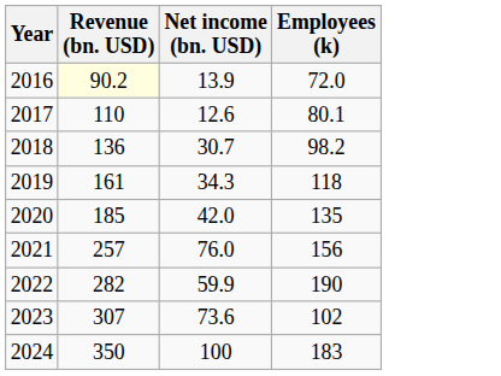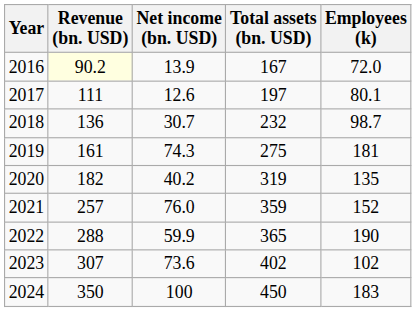 <table class="wikitable" style="text-align:center;">
 <tr>
 <th>Year</th>
 <th>Revenue<br>(bn. USD)</th>
 <th>Net income<br>(bn. USD)</th>
+<th>Total assets<br>(bn. USD)</th>
 <th>Employees<br>(k)</th>
 </tr>
 <tr>
 <td align="left">2016</td>
 <td style="background: lightyellow;">90.2</td>
 <td>13.9</td>
+<td>167</td>
 <td>72.0</td>
 </tr>
 <tr>
 <td align="left">2017</td>
-<td>110</td>
+<td>111</td>
 <td>12.6</td>
+<td>197</td>
 <td>80.1</td>
 </tr>
 <tr>
 <td align="left">2018</td>
 <td>136</td>
 <td>30.7</td>
-<td>98.2</td>
+<td>232</td>
+<td>98.7</td>
 </tr>
 <tr>
 <td align="left">2019</td>
 <td>161</td>
-<td>34.3</td>
-<td>118</td>
+<td>74.3</td>
+<td>275</td>
+<td>181</td>
 </tr>
 <tr>
 <td align="left">2020</td>
-<td>185</td>
-<td>42.0</td>
+<td>182</td>
+<td>40.2</td>
+<td>319</td>
 <td>135</td>
 </tr>
 <tr>
 <td align="left">2021</td>
 <td>257</td>
 <td>76.0</td>
-<td>156</td>
+<td>359</td>
+<td>152</td>
 </tr>
 <tr>
 <td align="left">2022</td>
-<td>282</td>
+<td>288</td>
 <td>59.9</td>
+<td>365</td>
 <td>190</td>
 </tr>
 <tr>
 <td align="left">2023</td>
 <td>307</td>
 <td>73.6</td>
+<td>402</td>
 <td>102</td>
 </tr>
 <tr>
 <td align="left">2024</td>
 <td>350</td>
 <td>100</td>
+<td>450</td>
 <td>183</td>
 </tr>
 </table>
